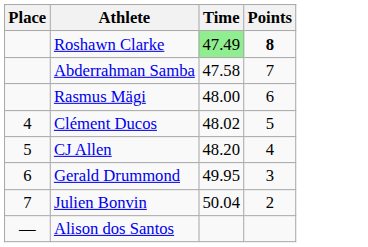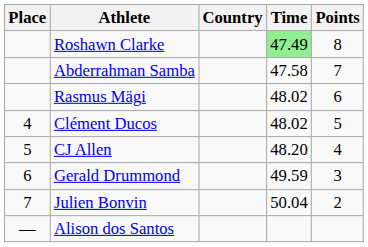 <table class="wikitable mw-datatable sortable">
 <tr>
 <th>Place</th>
 <th>Athlete</th>
+<th>Country</th>
 <th>Time</th>
 <th>Points</th>
 </tr>
 <tr>
 <td align=center></td>
 <td><a href='#'>Roshawn Clarke</a></td>
+<td></td>
 <td style="background: lightgreen;">47.49</td>
-<td align=center><strong>8</strong></td>
+<td align=center>8</td>
 </tr>
 <tr>
 <td align=center></td>
 <td><a href='#'>Abderrahman Samba</a></td>
+<td></td>
 <td>47.58</td>
 <td align=center>7</td>
 </tr>
 <tr>
 <td align=center></td>
 <td><a href='#'>Rasmus Mägi</a></td>
-<td>48.00</td>
+<td></td>
+<td>48.02</td>
 <td align=center>6</td>
 </tr>
 <tr>
 <td align=center>4</td>
 <td><a href='#'>Clément Ducos</a></td>
+<td></td>
 <td>48.02</td>
 <td align=center>5</td>
 </tr>
 <tr>
 <td align=center>5</td>
 <td><a href='#'>CJ Allen</a></td>
+<td></td>
 <td>48.20</td>
 <td align=center>4</td>
 </tr>
 <tr>
 <td align=center>6</td>
 <td><a href='#'>Gerald Drummond</a></td>
-<td>49.95</td>
+<td></td>
+<td>49.59</td>
 <td align=center>3</td>
 </tr>
 <tr>
 <td align=center>7</td>
 <td><a href='#'>Julien Bonvin</a></td>
+<td></td>
 <td>50.04</td>
 <td align=center>2</td>
 </tr>
 <tr>
 <td align=center>—</td>
 <td><a href='#'>Alison dos Santos</a></td>
 <td></td>
+<td></td>
 <td align=center></td>
 </tr>
 </table>
